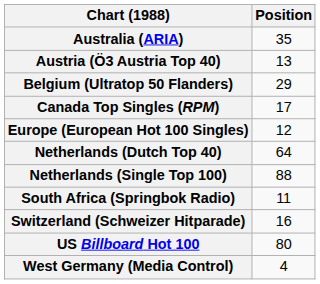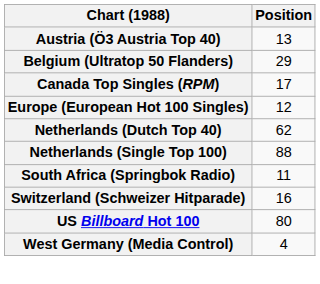 <table class="wikitable sortable plainrowheaders" style="text-align:center">
 <tr>
 <th scope="col">Chart (1988)</th>
 <th scope="col">Position</th>
-</tr>
-<tr>
-<th scope="row">Australia (<a href='#'>ARIA</a>)</th>
-<td>35</td>
 </tr>
 <tr>
 <th scope="row">Austria (Ö3 Austria Top 40)</th>
 <td>13</td>
 </tr>
 <tr>
 <th scope="row">Belgium (Ultratop 50 Flanders)</th>
 <td>29</td>
 </tr>
 <tr>
 <th scope="row">Canada Top Singles (<em>RPM</em>)</th>
 <td>17</td>
 </tr>
 <tr>
 <th scope="row">Europe (European Hot 100 Singles)</th>
 <td>12</td>
 </tr>
 <tr>
 <th scope="row">Netherlands (Dutch Top 40)</th>
-<td>64</td>
+<td>62</td>
 </tr>
 <tr>
 <th scope="row">Netherlands (Single Top 100)</th>
 <td>88</td>
 </tr>
 <tr>
 <th scope="row">South Africa (Springbok Radio)</th>
 <td>11</td>
 </tr>
 <tr>
 <th scope="row">Switzerland (Schweizer Hitparade)</th>
 <td>16</td>
 </tr>
 <tr>
 <th scope="row">US <a href='#'><em>Billboard</em> Hot 100</a></th>
 <td>80</td>
 </tr>
 <tr>
 <th scope="row">West Germany (Media Control)</th>
 <td>4</td>
 </tr>
 </table>
